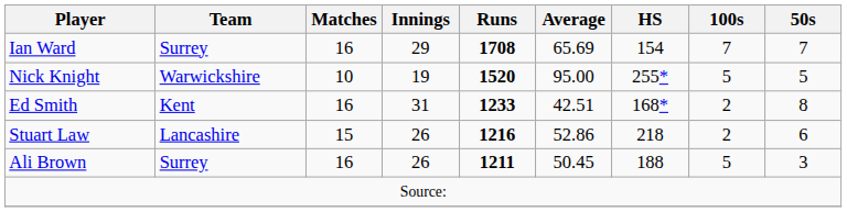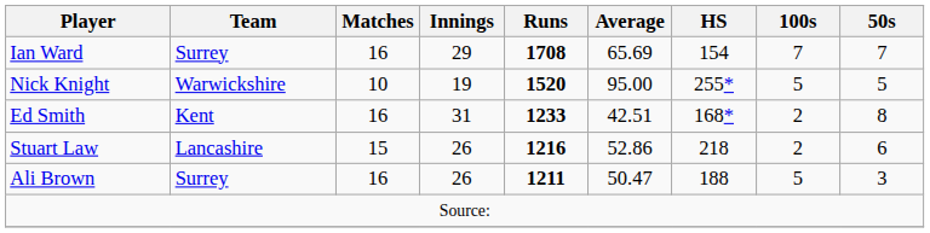 <table class="wikitable" style="text-align:center;">
 <tr>
 <th width=125>Player</th>
 <th width=125>Team</th>
 <th width=60>Matches</th>
 <th width=60>Innings</th>
 <th width=60>Runs</th>
 <th width=60>Average</th>
 <th width=60>HS</th>
 <th width=60>100s</th>
 <th width=60>50s</th>
 </tr>
 <tr>
 <td align="left"><a href='#'>Ian Ward</a></td>
 <td align="left"><a href='#'>Surrey</a></td>
 <td>16</td>
 <td>29</td>
 <td><strong>1708</strong></td>
 <td>65.69</td>
 <td>154</td>
 <td>7</td>
 <td>7</td>
 </tr>
 <tr>
 <td align="left"><a href='#'>Nick Knight</a></td>
 <td align="left"><a href='#'>Warwickshire</a></td>
 <td>10</td>
 <td>19</td>
 <td><strong>1520</strong></td>
 <td>95.00</td>
 <td>255<a href='#'>*</a></td>
 <td>5</td>
 <td>5</td>
 </tr>
 <tr>
 <td align="left"><a href='#'>Ed Smith</a></td>
 <td align="left"><a href='#'>Kent</a></td>
 <td>16</td>
 <td>31</td>
 <td><strong>1233</strong></td>
 <td>42.51</td>
 <td>168<a href='#'>*</a></td>
 <td>2</td>
 <td>8</td>
 </tr>
 <tr>
 <td align="left"><a href='#'>Stuart Law</a></td>
 <td align="left"><a href='#'>Lancashire</a></td>
 <td>15</td>
 <td>26</td>
 <td><strong>1216</strong></td>
 <td>52.86</td>
 <td>218</td>
 <td>2</td>
 <td>6</td>
 </tr>
 <tr>
 <td align="left"><a href='#'>Ali Brown</a></td>
 <td align="left"><a href='#'>Surrey</a></td>
 <td>16</td>
 <td>26</td>
 <td><strong>1211</strong></td>
-<td>50.45</td>
+<td>50.47</td>
 <td>188</td>
 <td>5</td>
 <td>3</td>
 </tr>
 <tr>
 <td colspan=9><small>Source:</small></td>
 </tr>
 <tr>
 </tr>
 </table>
